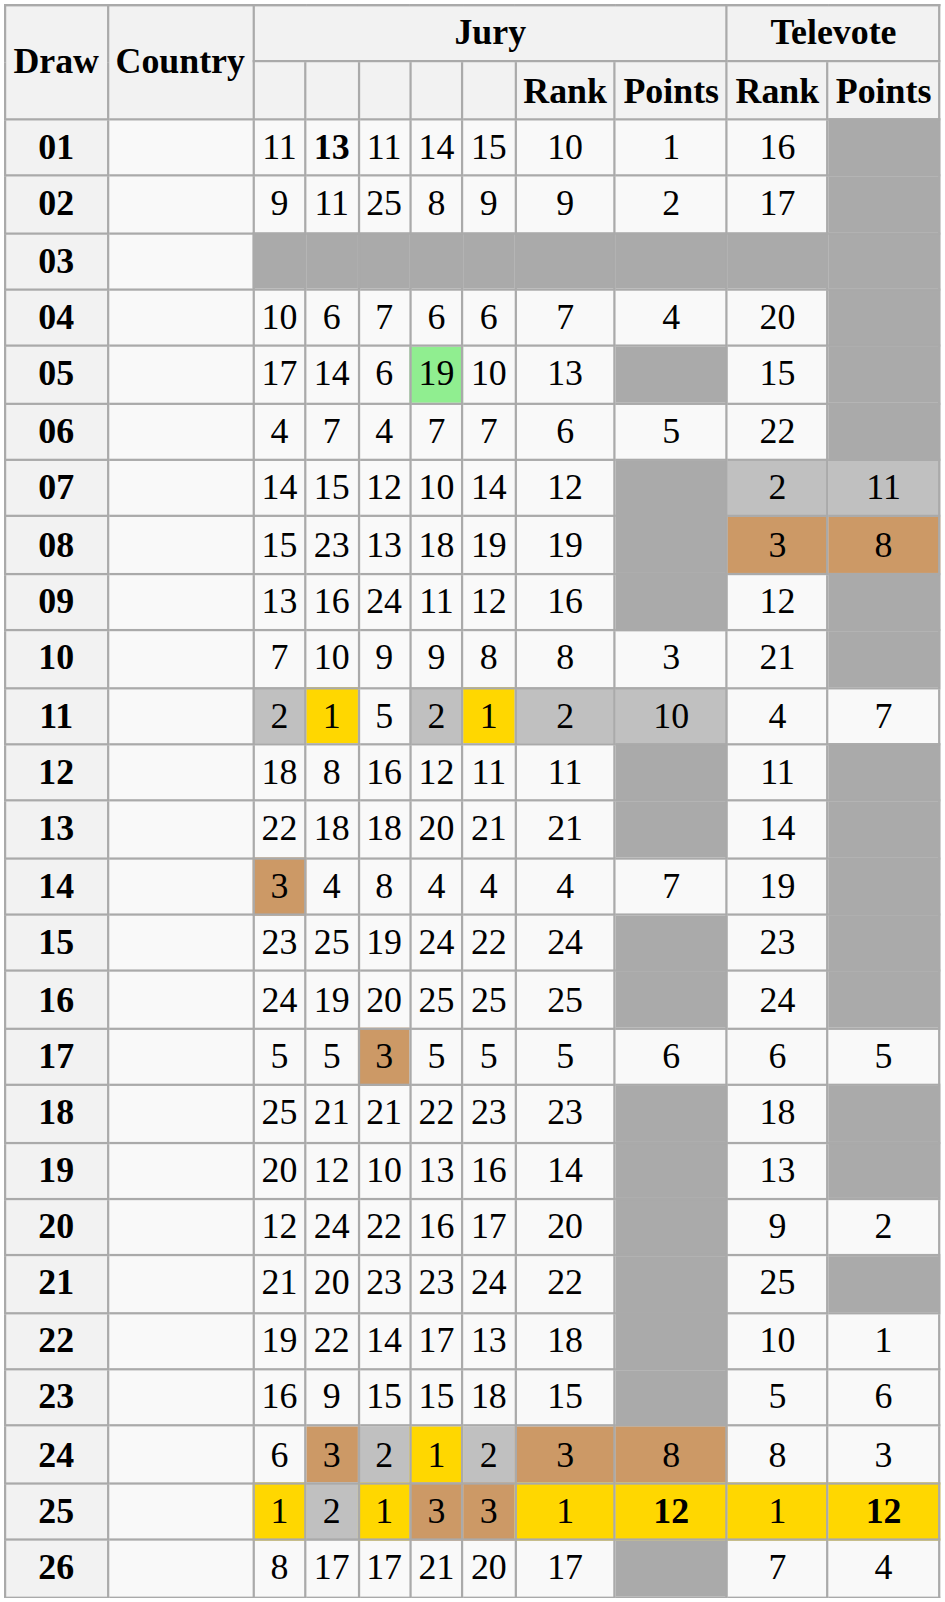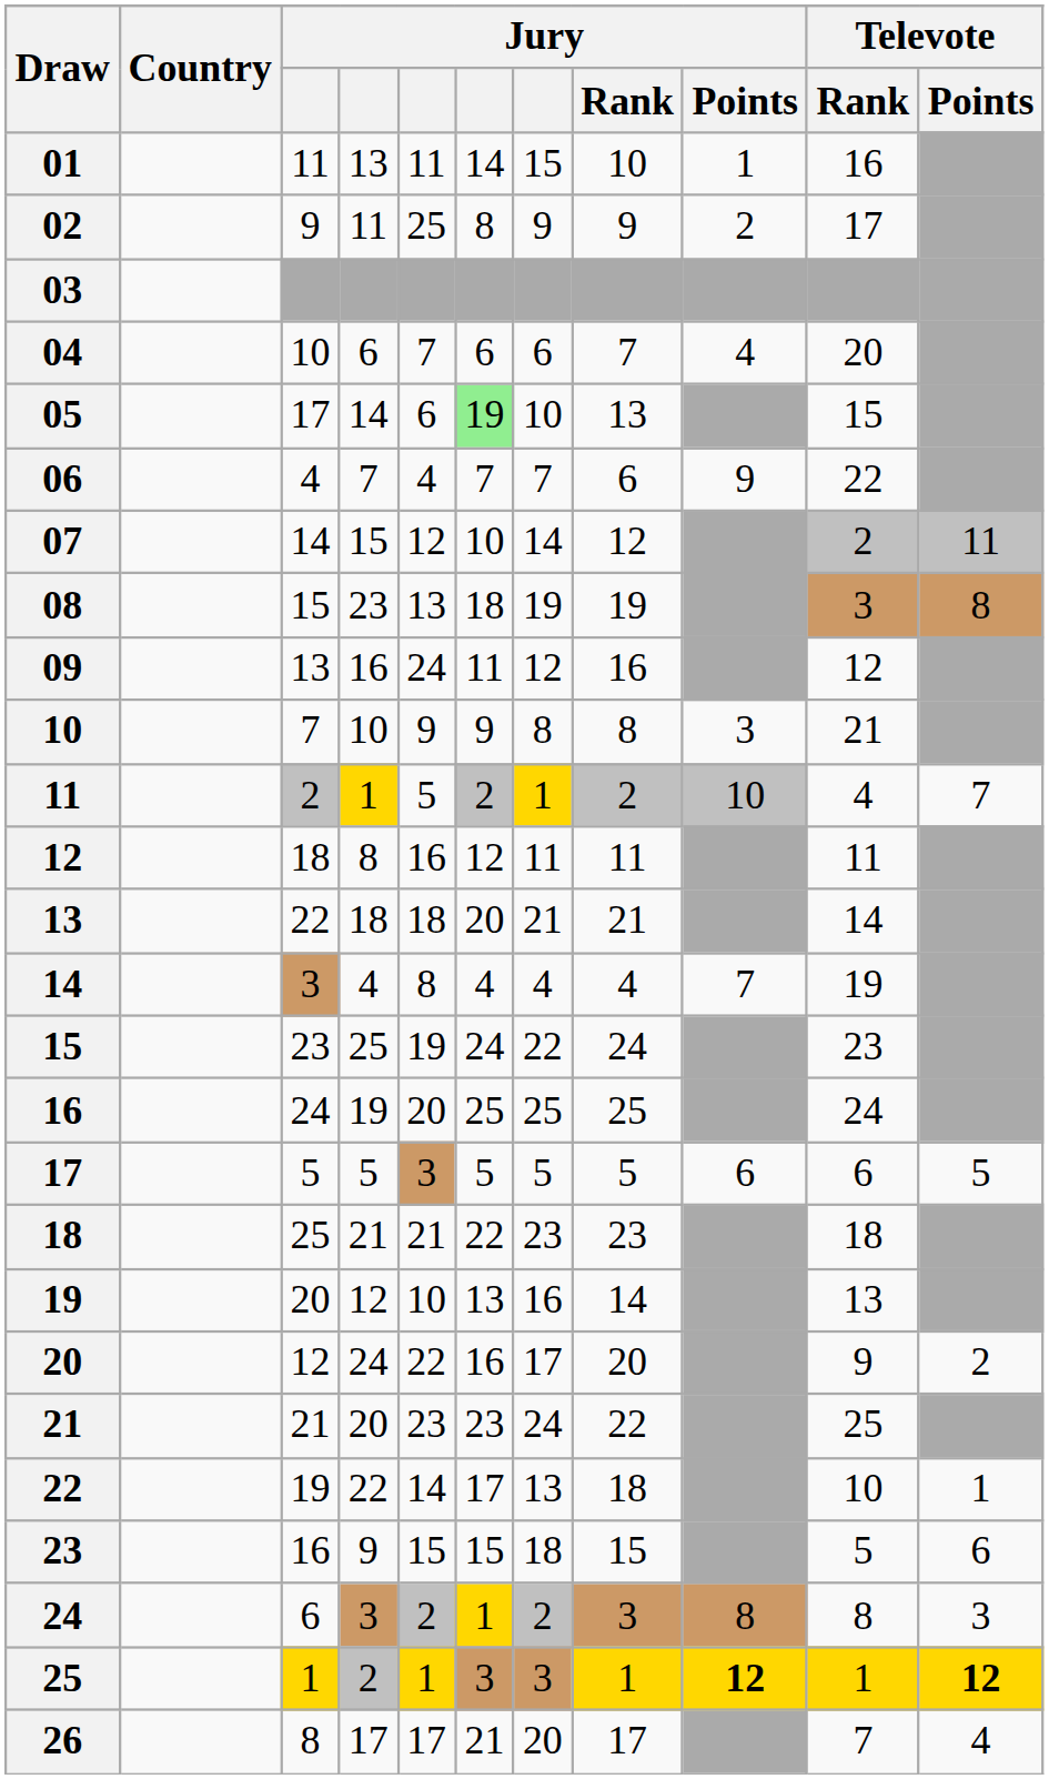 <table class="sortable wikitable collapsible plainrowheaders" style="text-align:center;">
 <tr>
 </tr>
 <tr>
 <th scope="col" rowspan="2">Draw</th>
 <th scope="col" rowspan="2">Country</th>
 <th scope="col" colspan="7">Jury</th>
 <th scope="col" colspan="2">Televote</th>
 </tr>
 <tr>
 <th scope="col"><small></small></th>
 <th scope="col"><small></small></th>
 <th scope="col"><small></small></th>
 <th scope="col"><small></small></th>
 <th scope="col"><small></small></th>
 <th scope="col">Rank</th>
 <th scope="col">Points</th>
 <th scope="col">Rank</th>
 <th scope="col">Points</th>
 </tr>
 <tr>
 <th scope="row" style="text-align:center;">01</th>
 <td style="text-align:left;"></td>
 <td>11</td>
-<td><strong>13</strong></td>
+<td>13</td>
 <td>11</td>
 <td>14</td>
 <td>15</td>
 <td>10</td>
 <td>1</td>
 <td>16</td>
 <td style="background:#AAAAAA;"></td>
 </tr>
 <tr>
 <th scope="row" style="text-align:center;">02</th>
 <td style="text-align:left;"></td>
 <td>9</td>
 <td>11</td>
 <td>25</td>
 <td>8</td>
 <td>9</td>
 <td>9</td>
 <td>2</td>
 <td>17</td>
 <td style="background:#AAAAAA;"></td>
 </tr>
 <tr class="sortbottom">
 <th scope="row" style="text-align:center;">03</th>
 <td style="text-align:left;"></td>
 <td style="background:#AAAAAA;"></td>
 <td style="background:#AAAAAA;"></td>
 <td style="background:#AAAAAA;"></td>
 <td style="background:#AAAAAA;"></td>
 <td style="background:#AAAAAA;"></td>
 <td style="background:#AAAAAA;"></td>
 <td style="background:#AAAAAA;"></td>
 <td style="background:#AAAAAA;"></td>
 <td style="background:#AAAAAA;"></td>
 </tr>
 <tr>
 <th scope="row" style="text-align:center;">04</th>
 <td style="text-align:left;"></td>
 <td>10</td>
 <td>6</td>
 <td>7</td>
 <td>6</td>
 <td>6</td>
 <td>7</td>
 <td>4</td>
 <td>20</td>
 <td style="background:#AAAAAA;"></td>
 </tr>
 <tr>
 <th scope="row" style="text-align:center;">05</th>
 <td style="text-align:left;"></td>
 <td>17</td>
 <td>14</td>
 <td>6</td>
 <td style="background: lightgreen;">19</td>
 <td>10</td>
 <td>13</td>
 <td style="background:#AAAAAA;"></td>
 <td>15</td>
 <td style="background:#AAAAAA;"></td>
 </tr>
 <tr>
 <th scope="row" style="text-align:center;">06</th>
 <td style="text-align:left;"></td>
 <td>4</td>
 <td>7</td>
 <td>4</td>
 <td>7</td>
 <td>7</td>
 <td>6</td>
-<td>5</td>
+<td>9</td>
 <td>22</td>
 <td style="background:#AAAAAA;"></td>
 </tr>
 <tr>
 <th scope="row" style="text-align:center;">07</th>
 <td style="text-align:left;"></td>
 <td>14</td>
 <td>15</td>
 <td>12</td>
 <td>10</td>
 <td>14</td>
 <td>12</td>
 <td style="background:#AAAAAA;"></td>
 <td style="background:silver;">2</td>
 <td style="background:silver;">11</td>
 </tr>
 <tr>
 <th scope="row" style="text-align:center;">08</th>
 <td style="text-align:left;"></td>
 <td>15</td>
 <td>23</td>
 <td>13</td>
 <td>18</td>
 <td>19</td>
 <td>19</td>
 <td style="background:#AAAAAA;"></td>
 <td style="background:#CC9966;">3</td>
 <td style="background:#CC9966;">8</td>
 </tr>
 <tr>
 <th scope="row" style="text-align:center;">09</th>
 <td style="text-align:left;"></td>
 <td>13</td>
 <td>16</td>
 <td>24</td>
 <td>11</td>
 <td>12</td>
 <td>16</td>
 <td style="background:#AAAAAA;"></td>
 <td>12</td>
 <td style="background:#AAAAAA;"></td>
 </tr>
 <tr>
 <th scope="row" style="text-align:center;">10</th>
 <td style="text-align:left;"></td>
 <td>7</td>
 <td>10</td>
 <td>9</td>
 <td>9</td>
 <td>8</td>
 <td>8</td>
 <td>3</td>
 <td>21</td>
 <td style="background:#AAAAAA;"></td>
 </tr>
 <tr>
 <th scope="row" style="text-align:center;">11</th>
 <td style="text-align:left;"></td>
 <td style="background:silver;">2</td>
 <td style="background:gold;">1</td>
 <td>5</td>
 <td style="background:silver;">2</td>
 <td style="background:gold;">1</td>
 <td style="background:silver;">2</td>
 <td style="background:silver;">10</td>
 <td>4</td>
 <td>7</td>
 </tr>
 <tr>
 <th scope="row" style="text-align:center;">12</th>
 <td style="text-align:left;"></td>
 <td>18</td>
 <td>8</td>
 <td>16</td>
 <td>12</td>
 <td>11</td>
 <td>11</td>
 <td style="background:#AAAAAA;"></td>
 <td>11</td>
 <td style="background:#AAAAAA;"></td>
 </tr>
 <tr>
 <th scope="row" style="text-align:center;">13</th>
 <td style="text-align:left;"></td>
 <td>22</td>
 <td>18</td>
 <td>18</td>
 <td>20</td>
 <td>21</td>
 <td>21</td>
 <td style="background:#AAAAAA;"></td>
 <td>14</td>
 <td style="background:#AAAAAA;"></td>
 </tr>
 <tr>
 <th scope="row" style="text-align:center;">14</th>
 <td style="text-align:left;"></td>
 <td style="background:#CC9966;">3</td>
 <td>4</td>
 <td>8</td>
 <td>4</td>
 <td>4</td>
 <td>4</td>
 <td>7</td>
 <td>19</td>
 <td style="background:#AAAAAA;"></td>
 </tr>
 <tr>
 <th scope="row" style="text-align:center;">15</th>
 <td style="text-align:left;"></td>
 <td>23</td>
 <td>25</td>
 <td>19</td>
 <td>24</td>
 <td>22</td>
 <td>24</td>
 <td style="background:#AAAAAA;"></td>
 <td>23</td>
 <td style="background:#AAAAAA;"></td>
 </tr>
 <tr>
 <th scope="row" style="text-align:center;">16</th>
 <td style="text-align:left;"></td>
 <td>24</td>
 <td>19</td>
 <td>20</td>
 <td>25</td>
 <td>25</td>
 <td>25</td>
 <td style="background:#AAAAAA;"></td>
 <td>24</td>
 <td style="background:#AAAAAA;"></td>
 </tr>
 <tr>
 <th scope="row" style="text-align:center;">17</th>
 <td style="text-align:left;"></td>
 <td>5</td>
 <td>5</td>
 <td style="background:#CC9966;">3</td>
 <td>5</td>
 <td>5</td>
 <td>5</td>
 <td>6</td>
 <td>6</td>
 <td>5</td>
 </tr>
 <tr>
 <th scope="row" style="text-align:center;">18</th>
 <td style="text-align:left;"></td>
 <td>25</td>
 <td>21</td>
 <td>21</td>
 <td>22</td>
 <td>23</td>
 <td>23</td>
 <td style="background:#AAAAAA;"></td>
 <td>18</td>
 <td style="background:#AAAAAA;"></td>
 </tr>
 <tr>
 <th scope="row" style="text-align:center;">19</th>
 <td style="text-align:left;"></td>
 <td>20</td>
 <td>12</td>
 <td>10</td>
 <td>13</td>
 <td>16</td>
 <td>14</td>
 <td style="background:#AAAAAA;"></td>
 <td>13</td>
 <td style="background:#AAAAAA;"></td>
 </tr>
 <tr>
 <th scope="row" style="text-align:center;">20</th>
 <td style="text-align:left;"></td>
 <td>12</td>
 <td>24</td>
 <td>22</td>
 <td>16</td>
 <td>17</td>
 <td>20</td>
 <td style="background:#AAAAAA;"></td>
 <td>9</td>
 <td>2</td>
 </tr>
 <tr>
 <th scope="row" style="text-align:center;">21</th>
 <td style="text-align:left;"></td>
 <td>21</td>
 <td>20</td>
 <td>23</td>
 <td>23</td>
 <td>24</td>
 <td>22</td>
 <td style="background:#AAAAAA;"></td>
 <td>25</td>
 <td style="background:#AAAAAA;"></td>
 </tr>
 <tr>
 <th scope="row" style="text-align:center;">22</th>
 <td style="text-align:left;"></td>
 <td>19</td>
 <td>22</td>
 <td>14</td>
 <td>17</td>
 <td>13</td>
 <td>18</td>
 <td style="background:#AAAAAA;"></td>
 <td>10</td>
 <td>1</td>
 </tr>
 <tr>
 <th scope="row" style="text-align:center;">23</th>
 <td style="text-align:left;"></td>
 <td>16</td>
 <td>9</td>
 <td>15</td>
 <td>15</td>
 <td>18</td>
 <td>15</td>
 <td style="background:#AAAAAA;"></td>
 <td>5</td>
 <td>6</td>
 </tr>
 <tr>
 <th scope="row" style="text-align:center;">24</th>
 <td style="text-align:left;"></td>
 <td>6</td>
 <td style="background:#CC9966;">3</td>
 <td style="background:silver;">2</td>
 <td style="background:gold;">1</td>
 <td style="background:silver;">2</td>
 <td style="background:#CC9966;">3</td>
 <td style="background:#CC9966;">8</td>
 <td>8</td>
 <td>3</td>
 </tr>
 <tr>
 <th scope="row" style="text-align:center;">25</th>
 <td style="text-align:left;"></td>
 <td style="background:gold;">1</td>
 <td style="background:silver;">2</td>
 <td style="background:gold;">1</td>
 <td style="background:#CC9966;">3</td>
 <td style="background:#CC9966;">3</td>
 <td style="background:gold;">1</td>
 <td style="background:gold;"><strong>12</strong></td>
 <td style="background:gold;">1</td>
 <td style="background:gold;"><strong>12</strong></td>
 </tr>
 <tr>
 <th scope="row" style="text-align:center;">26</th>
 <td style="text-align:left;"></td>
 <td>8</td>
 <td>17</td>
 <td>17</td>
 <td>21</td>
 <td>20</td>
 <td>17</td>
 <td style="background:#AAAAAA;"></td>
 <td>7</td>
 <td>4</td>
 </tr>
 </table>
